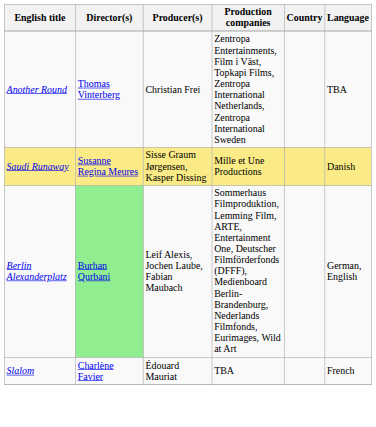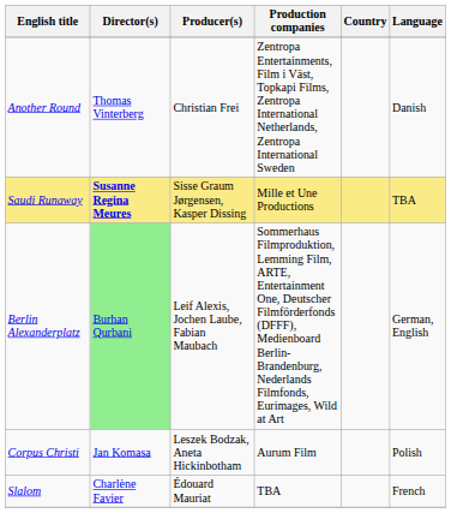 <table class="sortable wikitable" width="95%" cellpadding="5">
 <tr>
 <th width="20%">English title</th>
 <th width="20%">Director(s)</th>
 <th width="20%">Producer(s)</th>
 <th width="20%">Production companies</th>
 <th width="10%">Country</th>
 <th width="10%">Language</th>
 </tr>
 <tr>
 </tr>
 <tr>
 <td><em><a href='#'>Another Round</a></em></td>
 <td><a href='#'>Thomas Vinterberg</a></td>
 <td>Christian Frei</td>
 <td>Zentropa Entertainments, Film i Väst, Topkapi Films, Zentropa International Netherlands, Zentropa International Sweden</td>
 <td></td>
-<td>TBA</td>
+<td>Danish</td>
 </tr>
 <tr style="background:#FAEB86">
 <td><em><a href='#'>Saudi Runaway</a></em></td>
-<td><a href='#'>Susanne Regina Meures</a></td>
+<td><strong><a href='#'>Susanne Regina Meures</a></strong></td>
 <td>Sisse Graum Jørgensen, Kasper Dissing</td>
 <td>Mille et Une Productions</td>
 <td></td>
-<td>Danish</td>
+<td>TBA</td>
 </tr>
 <tr>
 <td><em><a href='#'>Berlin Alexanderplatz</a></em></td>
 <td style="background: lightgreen;"><a href='#'>Burhan Qurbani</a></td>
 <td>Leif Alexis, Jochen Laube, Fabian Maubach</td>
 <td>Sommerhaus Filmproduktion, Lemming Film, ARTE, Entertainment One, Deutscher Filmförderfonds (DFFF), Medienboard Berlin-Brandenburg, Nederlands Filmfonds, Eurimages, Wild at Art</td>
 <td></td>
 <td>German, English</td>
+</tr>
+<tr>
+<td><em><a href='#'>Corpus Christi</a></em></td>
+<td><a href='#'>Jan Komasa</a></td>
+<td>Leszek Bodzak, Aneta Hickinbotham</td>
+<td>Aurum Film</td>
+<td></td>
+<td>Polish</td>
 </tr>
 <tr>
 <td><em><a href='#'>Slalom</a></em></td>
 <td><a href='#'>Charlène Favier</a></td>
 <td>Édouard Mauriat</td>
 <td>TBA</td>
 <td></td>
 <td>French</td>
 </tr>
 <tr>
 </tr>
 </table>
